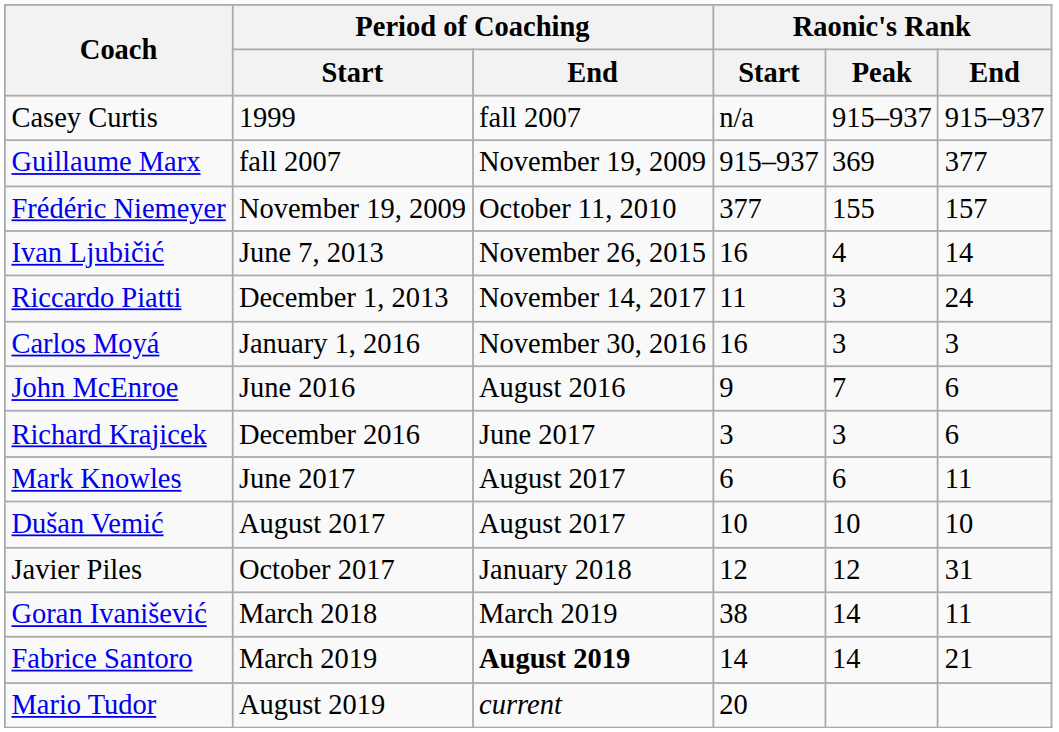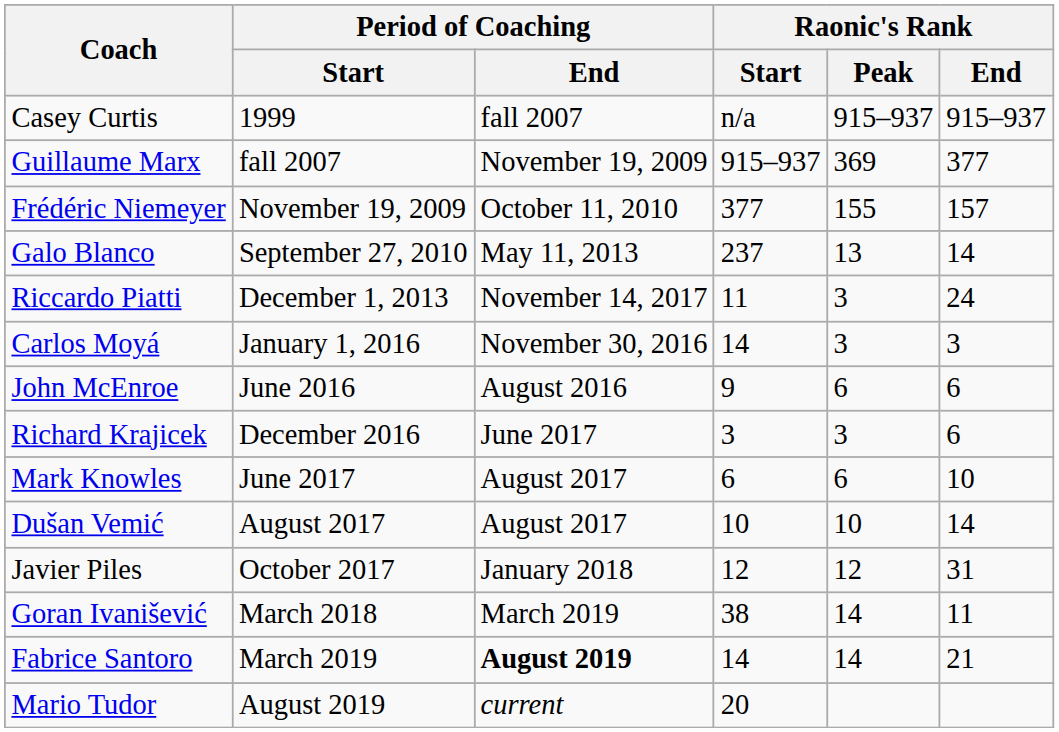 <table class=wikitable>
 <tr>
 <th rowspan=2>Coach</th>
 <th colspan=2>Period of Coaching</th>
 <th colspan=3>Raonic's Rank</th>
 </tr>
 <tr>
 <th>Start</th>
 <th>End</th>
 <th>Start</th>
 <th>Peak</th>
 <th>End</th>
 </tr>
 <tr>
 <td>Casey Curtis</td>
 <td>1999</td>
 <td>fall 2007</td>
 <td>n/a</td>
 <td>915–937</td>
 <td>915–937</td>
 </tr>
 <tr>
 <td><a href='#'>Guillaume Marx</a></td>
 <td>fall 2007</td>
 <td>November 19, 2009</td>
 <td>915–937</td>
 <td>369</td>
 <td>377</td>
 </tr>
 <tr>
 <td><a href='#'>Frédéric Niemeyer</a></td>
 <td>November 19, 2009</td>
 <td>October 11, 2010</td>
 <td>377</td>
 <td>155</td>
 <td>157</td>
 </tr>
 <tr>
-<td><a href='#'>Ivan Ljubičić</a></td>
-<td>June 7, 2013</td>
-<td>November 26, 2015</td>
-<td>16</td>
-<td>4</td>
+<td><a href='#'>Galo Blanco</a></td>
+<td>September 27, 2010</td>
+<td>May 11, 2013</td>
+<td>237</td>
+<td>13</td>
 <td>14</td>
 </tr>
 <tr>
 <td><a href='#'>Riccardo Piatti</a></td>
 <td>December 1, 2013</td>
 <td>November 14, 2017</td>
 <td>11</td>
 <td>3</td>
 <td>24</td>
 </tr>
 <tr>
 <td><a href='#'>Carlos Moyá</a></td>
 <td>January 1, 2016</td>
 <td>November 30, 2016</td>
-<td>16</td>
+<td>14</td>
 <td>3</td>
 <td>3</td>
 </tr>
 <tr>
 <td><a href='#'>John McEnroe</a></td>
 <td>June 2016</td>
 <td>August 2016</td>
 <td>9</td>
-<td>7</td>
+<td>6</td>
 <td>6</td>
 </tr>
 <tr>
 <td><a href='#'>Richard Krajicek</a></td>
 <td>December 2016</td>
 <td>June 2017</td>
 <td>3</td>
 <td>3</td>
 <td>6</td>
 </tr>
 <tr>
 <td><a href='#'>Mark Knowles</a></td>
 <td>June 2017</td>
 <td>August 2017</td>
 <td>6</td>
 <td>6</td>
-<td>11</td>
+<td>10</td>
 </tr>
 <tr>
 <td><a href='#'>Dušan Vemić</a></td>
 <td>August 2017</td>
 <td>August 2017</td>
 <td>10</td>
 <td>10</td>
-<td>10</td>
+<td>14</td>
 </tr>
 <tr>
 <td>Javier Piles</td>
 <td>October 2017</td>
 <td>January 2018</td>
 <td>12</td>
 <td>12</td>
 <td>31</td>
 </tr>
 <tr>
 <td><a href='#'>Goran Ivanišević</a></td>
 <td>March 2018</td>
 <td>March 2019</td>
 <td>38</td>
 <td>14</td>
 <td>11</td>
 </tr>
 <tr>
 <td><a href='#'>Fabrice Santoro</a></td>
 <td>March 2019</td>
 <td><strong>August 2019</strong></td>
 <td>14</td>
 <td>14</td>
 <td>21</td>
 </tr>
 <tr>
 <td><a href='#'>Mario Tudor</a></td>
 <td>August 2019</td>
 <td><em>current</em></td>
 <td>20</td>
 <td></td>
 <td></td>
 </tr>
 </table>
